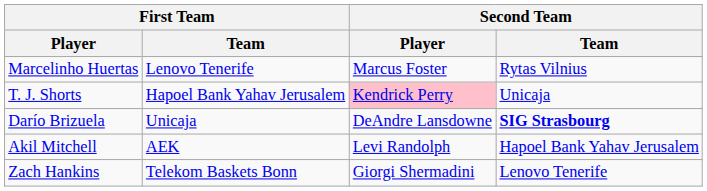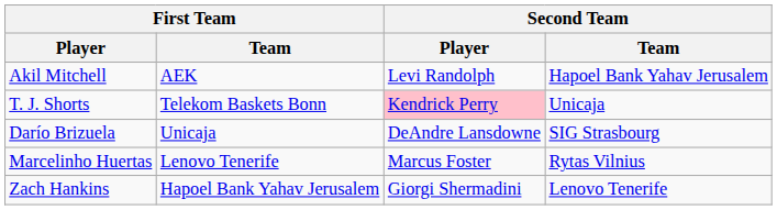 <table class="wikitable">
 <tr>
 <th colspan=2>First Team</th>
 <th colspan=2>Second Team</th>
 </tr>
 <tr>
 <th>Player</th>
 <th>Team</th>
 <th>Player</th>
 <th>Team</th>
 </tr>
 <tr>
-<td> <a href='#'>Marcelinho Huertas</a></td>
-<td> <a href='#'>Lenovo Tenerife</a></td>
-<td> <a href='#'>Marcus Foster</a></td>
-<td> <a href='#'>Rytas Vilnius</a></td>
+<td> <a href='#'>Akil Mitchell</a></td>
+<td> <a href='#'>AEK</a></td>
+<td> <a href='#'>Levi Randolph</a></td>
+<td> <a href='#'>Hapoel Bank Yahav Jerusalem</a></td>
 </tr>
 <tr>
 <td> <a href='#'>T. J. Shorts</a></td>
-<td> <a href='#'>Hapoel Bank Yahav Jerusalem</a></td>
+<td> <a href='#'>Telekom Baskets Bonn</a></td>
 <td style="background: pink;"> <a href='#'>Kendrick Perry</a></td>
 <td> <a href='#'>Unicaja</a></td>
 </tr>
 <tr>
 <td> <a href='#'>Darío Brizuela</a></td>
 <td> <a href='#'>Unicaja</a></td>
 <td> <a href='#'>DeAndre Lansdowne</a></td>
-<td><strong> <a href='#'>SIG Strasbourg</a></strong></td>
+<td> <a href='#'>SIG Strasbourg</a></td>
 </tr>
 <tr>
-<td> <a href='#'>Akil Mitchell</a></td>
-<td> <a href='#'>AEK</a></td>
-<td> <a href='#'>Levi Randolph</a></td>
-<td> <a href='#'>Hapoel Bank Yahav Jerusalem</a></td>
+<td> <a href='#'>Marcelinho Huertas</a></td>
+<td> <a href='#'>Lenovo Tenerife</a></td>
+<td> <a href='#'>Marcus Foster</a></td>
+<td> <a href='#'>Rytas Vilnius</a></td>
 </tr>
 <tr>
 <td> <a href='#'>Zach Hankins</a></td>
-<td> <a href='#'>Telekom Baskets Bonn</a></td>
+<td> <a href='#'>Hapoel Bank Yahav Jerusalem</a></td>
 <td> <a href='#'>Giorgi Shermadini</a></td>
 <td> <a href='#'>Lenovo Tenerife</a></td>
 </tr>
 </table>
